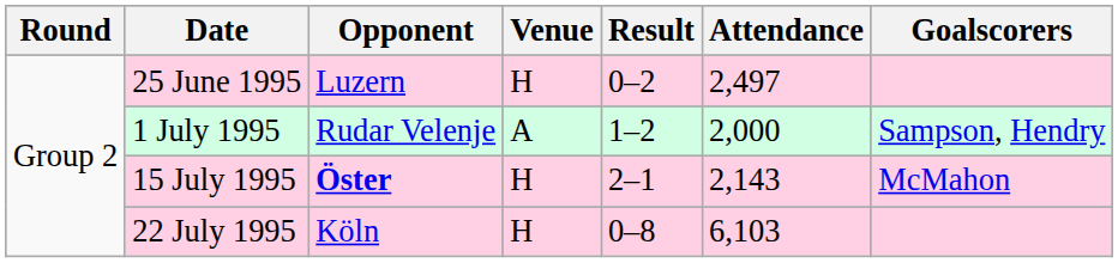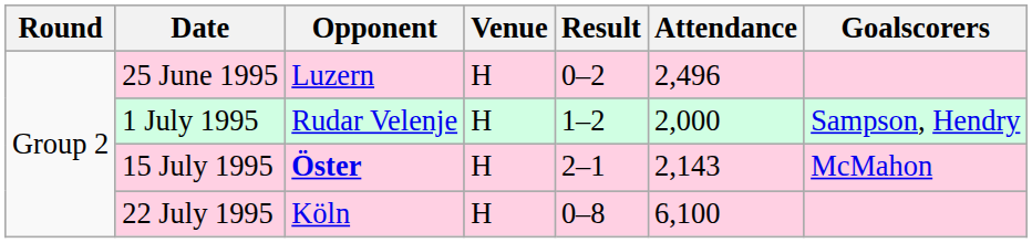 <table class="wikitable">
 <tr>
 <th>Round</th>
 <th>Date</th>
 <th>Opponent</th>
 <th>Venue</th>
 <th>Result</th>
 <th>Attendance</th>
 <th>Goalscorers</th>
 </tr>
 <tr>
 <td rowspan=4>Group 2</td>
 <td style="background-color: #ffd0e3;">25 June 1995</td>
 <td style="background-color: #ffd0e3;"><a href='#'>Luzern</a></td>
 <td style="background-color: #ffd0e3;">H</td>
 <td style="background-color: #ffd0e3;">0–2</td>
-<td style="background-color: #ffd0e3;">2,497</td>
+<td style="background-color: #ffd0e3;">2,496</td>
 <td style="background-color: #ffd0e3;"></td>
 </tr>
 <tr style="background-color: #d0ffe3;">
 <td>1 July 1995</td>
 <td><a href='#'>Rudar Velenje</a></td>
-<td>A</td>
+<td>H</td>
 <td>1–2</td>
 <td>2,000</td>
 <td><a href='#'>Sampson</a>, <a href='#'>Hendry</a></td>
 </tr>
 <tr style="background-color: #ffd0e3;">
 <td>15 July 1995</td>
 <td><strong><a href='#'>Öster</a></strong></td>
 <td>H</td>
 <td>2–1</td>
 <td>2,143</td>
 <td><a href='#'>McMahon</a></td>
 </tr>
 <tr style="background-color: #ffd0e3;">
 <td>22 July 1995</td>
 <td><a href='#'>Köln</a></td>
 <td>H</td>
 <td>0–8</td>
-<td>6,103</td>
+<td>6,100</td>
 <td></td>
 </tr>
 </table>
